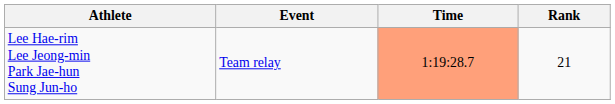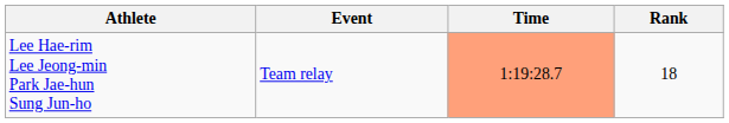 <table class="wikitable" style="text-align:center; font-size:90%; width:50%;">
 <tr>
 <th>Athlete</th>
 <th>Event</th>
 <th>Time</th>
 <th>Rank</th>
 </tr>
 <tr>
 <td align=left><a href='#'>Lee Hae-rim</a><br> <a href='#'>Lee Jeong-min</a><br> <a href='#'>Park Jae-hun</a><br> <a href='#'>Sung Jun-ho</a></td>
 <td align=left><a href='#'>Team relay</a></td>
 <td style="background: lightsalmon;">1:19:28.7</td>
-<td>21</td>
+<td>18</td>
 </tr>
 </table>
